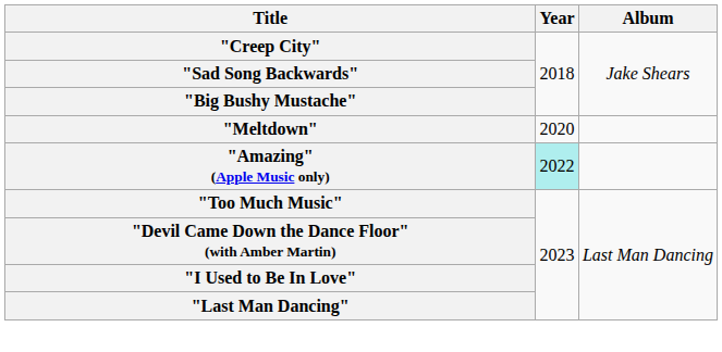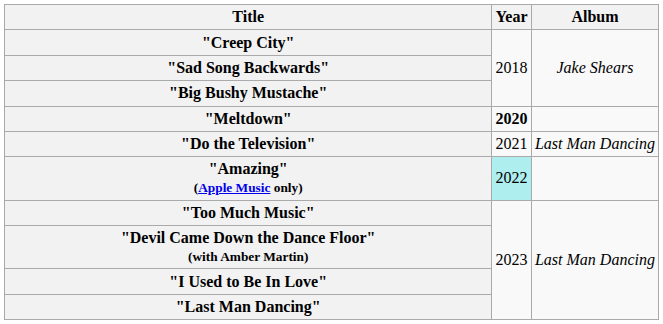 <table class="wikitable plainrowheaders" style="text-align:center;">
 <tr>
 <th scope="col" style="width:30em;">Title</th>
 <th scope="col" style="width:1em;">Year</th>
 <th scope="col">Album</th>
 </tr>
 <tr>
 <th scope="row">"Creep City"</th>
 <td rowspan="3">2018</td>
 <td rowspan="3"><em>Jake Shears</em></td>
 </tr>
 <tr>
 <th scope="row">"Sad Song Backwards"</th>
 </tr>
 <tr>
 <th scope="row">"Big Bushy Mustache"</th>
 </tr>
 <tr>
 <th scope="row">"Meltdown"</th>
-<td>2020</td>
+<td><strong>2020</strong></td>
 <td></td>
+</tr>
+<tr>
+<th scope="row">"Do the Television"</th>
+<td>2021</td>
+<td><em>Last Man Dancing</em></td>
 </tr>
 <tr>
 <th scope="row">"Amazing"<br><small>(<a href='#'>Apple Music</a> only)</small></th>
 <td style="background: paleturquoise;">2022</td>
 <td></td>
 </tr>
 <tr>
 <th scope="row">"Too Much Music"</th>
 <td rowspan="4">2023</td>
 <td rowspan="4"><em>Last Man Dancing</em></td>
 </tr>
 <tr>
 <th scope="row">"Devil Came Down the Dance Floor"<br><small>(with Amber Martin)</small></th>
 </tr>
 <tr>
 <th scope="row">"I Used to Be In Love"</th>
 </tr>
 <tr>
 <th scope="row">"Last Man Dancing"</th>
 </tr>
 <tr>
 </tr>
 </table>
